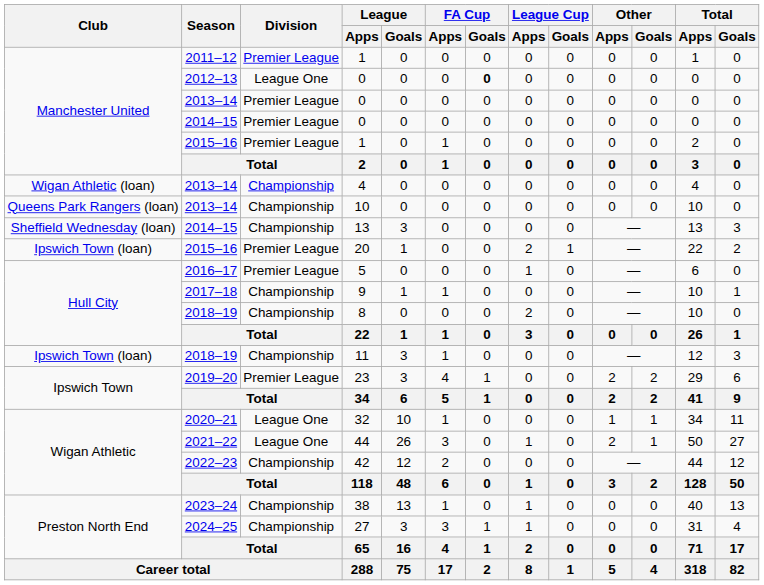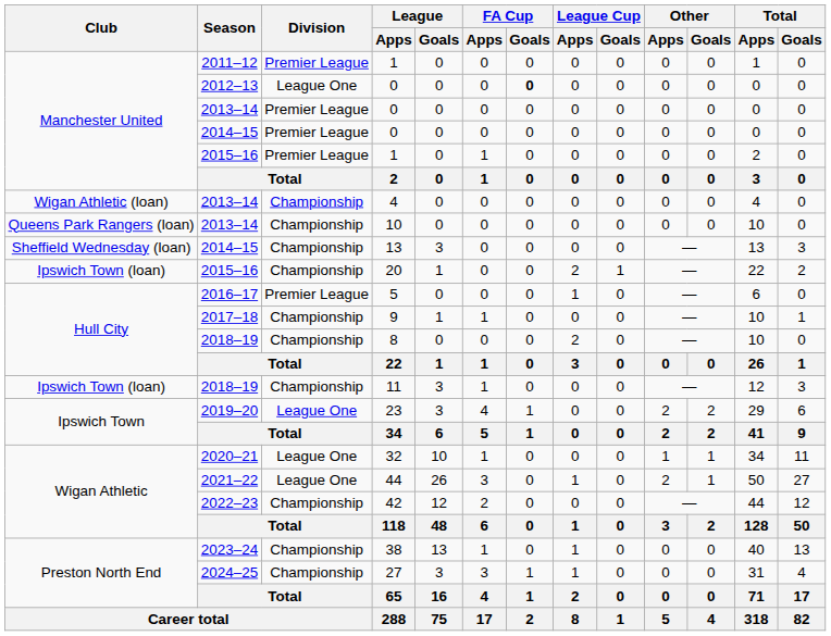 <table class="wikitable" style="text-align:center">
 <tr>
 <th rowspan="2">Club</th>
 <th rowspan="2">Season</th>
 <th rowspan="2">Division</th>
 <th colspan="2">League</th>
 <th colspan="2"><a href='#'>FA Cup</a></th>
 <th colspan="2"><a href='#'>League Cup</a></th>
 <th colspan="2">Other</th>
 <th colspan="2">Total</th>
 </tr>
 <tr>
 <th>Apps</th>
 <th>Goals</th>
 <th>Apps</th>
 <th>Goals</th>
 <th>Apps</th>
 <th>Goals</th>
 <th>Apps</th>
 <th>Goals</th>
 <th>Apps</th>
 <th>Goals</th>
 </tr>
 <tr>
 <td rowspan="6"><a href='#'>Manchester United</a></td>
 <td><a href='#'>2011–12</a></td>
 <td><a href='#'>Premier League</a></td>
 <td>1</td>
 <td>0</td>
 <td>0</td>
 <td>0</td>
 <td>0</td>
 <td>0</td>
 <td>0</td>
 <td>0</td>
 <td>1</td>
 <td>0</td>
 </tr>
 <tr>
 <td><a href='#'>2012–13</a></td>
 <td>League One</td>
 <td>0</td>
 <td>0</td>
 <td>0</td>
 <td><strong>0</strong></td>
 <td>0</td>
 <td>0</td>
 <td>0</td>
 <td>0</td>
 <td>0</td>
 <td>0</td>
 </tr>
 <tr>
 <td><a href='#'>2013–14</a></td>
 <td>Premier League</td>
 <td>0</td>
 <td>0</td>
 <td>0</td>
 <td>0</td>
 <td>0</td>
 <td>0</td>
 <td>0</td>
 <td>0</td>
 <td>0</td>
 <td>0</td>
 </tr>
 <tr>
 <td><a href='#'>2014–15</a></td>
 <td>Premier League</td>
 <td>0</td>
 <td>0</td>
 <td>0</td>
 <td>0</td>
 <td>0</td>
 <td>0</td>
 <td>0</td>
 <td>0</td>
 <td>0</td>
 <td>0</td>
 </tr>
 <tr>
 <td><a href='#'>2015–16</a></td>
 <td>Premier League</td>
 <td>1</td>
 <td>0</td>
 <td>1</td>
 <td>0</td>
 <td>0</td>
 <td>0</td>
 <td>0</td>
 <td>0</td>
 <td>2</td>
 <td>0</td>
 </tr>
 <tr>
 <th colspan="2">Total</th>
 <th>2</th>
 <th>0</th>
 <th>1</th>
 <th>0</th>
 <th>0</th>
 <th>0</th>
 <th>0</th>
 <th>0</th>
 <th>3</th>
 <th>0</th>
 </tr>
 <tr>
 <td><a href='#'>Wigan Athletic</a> (loan)</td>
 <td><a href='#'>2013–14</a></td>
 <td><a href='#'>Championship</a></td>
 <td>4</td>
 <td>0</td>
 <td>0</td>
 <td>0</td>
 <td>0</td>
 <td>0</td>
 <td>0</td>
 <td>0</td>
 <td>4</td>
 <td>0</td>
 </tr>
 <tr>
 <td><a href='#'>Queens Park Rangers</a> (loan)</td>
 <td><a href='#'>2013–14</a></td>
 <td>Championship</td>
 <td>10</td>
 <td>0</td>
 <td>0</td>
 <td>0</td>
 <td>0</td>
 <td>0</td>
 <td>0</td>
 <td>0</td>
 <td>10</td>
 <td>0</td>
 </tr>
 <tr>
 <td><a href='#'>Sheffield Wednesday</a> (loan)</td>
 <td><a href='#'>2014–15</a></td>
 <td>Championship</td>
 <td>13</td>
 <td>3</td>
 <td>0</td>
 <td>0</td>
 <td>0</td>
 <td>0</td>
 <td colspan="2">—</td>
 <td>13</td>
 <td>3</td>
 </tr>
 <tr>
 <td><a href='#'>Ipswich Town</a> (loan)</td>
 <td><a href='#'>2015–16</a></td>
-<td>Premier League</td>
+<td>Championship</td>
 <td>20</td>
 <td>1</td>
 <td>0</td>
 <td>0</td>
 <td>2</td>
 <td>1</td>
 <td colspan="2">—</td>
 <td>22</td>
 <td>2</td>
 </tr>
 <tr>
 <td rowspan="4"><a href='#'>Hull City</a></td>
 <td><a href='#'>2016–17</a></td>
 <td>Premier League</td>
 <td>5</td>
 <td>0</td>
 <td>0</td>
 <td>0</td>
 <td>1</td>
 <td>0</td>
 <td colspan="2">—</td>
 <td>6</td>
 <td>0</td>
 </tr>
 <tr>
 <td><a href='#'>2017–18</a></td>
 <td>Championship</td>
 <td>9</td>
 <td>1</td>
 <td>1</td>
 <td>0</td>
 <td>0</td>
 <td>0</td>
 <td colspan="2">—</td>
 <td>10</td>
 <td>1</td>
 </tr>
 <tr>
 <td><a href='#'>2018–19</a></td>
 <td>Championship</td>
 <td>8</td>
 <td>0</td>
 <td>0</td>
 <td>0</td>
 <td>2</td>
 <td>0</td>
 <td colspan="2">—</td>
 <td>10</td>
 <td>0</td>
 </tr>
 <tr>
 <th colspan="2">Total</th>
 <th>22</th>
 <th>1</th>
 <th>1</th>
 <th>0</th>
 <th>3</th>
 <th>0</th>
 <th>0</th>
 <th>0</th>
 <th>26</th>
 <th>1</th>
 </tr>
 <tr>
 <td><a href='#'>Ipswich Town</a> (loan)</td>
 <td><a href='#'>2018–19</a></td>
 <td>Championship</td>
 <td>11</td>
 <td>3</td>
 <td>1</td>
 <td>0</td>
 <td>0</td>
 <td>0</td>
 <td colspan="2">—</td>
 <td>12</td>
 <td>3</td>
 </tr>
 <tr>
 <td rowspan="2">Ipswich Town</td>
 <td><a href='#'>2019–20</a></td>
-<td>Premier League</td>
+<td><a href='#'>League One</a></td>
 <td>23</td>
 <td>3</td>
 <td>4</td>
 <td>1</td>
 <td>0</td>
 <td>0</td>
 <td>2</td>
 <td>2</td>
 <td>29</td>
 <td>6</td>
 </tr>
 <tr>
 <th colspan="2">Total</th>
 <th>34</th>
 <th>6</th>
 <th>5</th>
 <th>1</th>
 <th>0</th>
 <th>0</th>
 <th>2</th>
 <th>2</th>
 <th>41</th>
 <th>9</th>
 </tr>
 <tr>
 <td rowspan="4">Wigan Athletic</td>
 <td><a href='#'>2020–21</a></td>
 <td>League One</td>
 <td>32</td>
 <td>10</td>
 <td>1</td>
 <td>0</td>
 <td>0</td>
 <td>0</td>
 <td>1</td>
 <td>1</td>
 <td>34</td>
 <td>11</td>
 </tr>
 <tr>
 <td><a href='#'>2021–22</a></td>
 <td>League One</td>
 <td>44</td>
 <td>26</td>
 <td>3</td>
 <td>0</td>
 <td>1</td>
 <td>0</td>
 <td>2</td>
 <td>1</td>
 <td>50</td>
 <td>27</td>
 </tr>
 <tr>
 <td><a href='#'>2022–23</a></td>
 <td>Championship</td>
 <td>42</td>
 <td>12</td>
 <td>2</td>
 <td>0</td>
 <td>0</td>
 <td>0</td>
 <td colspan="2">—</td>
 <td>44</td>
 <td>12</td>
 </tr>
 <tr>
 <th colspan="2">Total</th>
 <th>118</th>
 <th>48</th>
 <th>6</th>
 <th>0</th>
 <th>1</th>
 <th>0</th>
 <th>3</th>
 <th>2</th>
 <th>128</th>
 <th>50</th>
 </tr>
 <tr>
 <td rowspan="3">Preston North End</td>
 <td><a href='#'>2023–24</a></td>
 <td>Championship</td>
 <td>38</td>
 <td>13</td>
 <td>1</td>
 <td>0</td>
 <td>1</td>
 <td>0</td>
 <td>0</td>
 <td>0</td>
 <td>40</td>
 <td>13</td>
 </tr>
 <tr>
 <td><a href='#'>2024–25</a></td>
 <td>Championship</td>
 <td>27</td>
 <td>3</td>
 <td>3</td>
 <td>1</td>
 <td>1</td>
 <td>0</td>
 <td>0</td>
 <td>0</td>
 <td>31</td>
 <td>4</td>
 </tr>
 <tr>
 <th colspan="2">Total</th>
 <th>65</th>
 <th>16</th>
 <th>4</th>
 <th>1</th>
 <th>2</th>
 <th>0</th>
 <th>0</th>
 <th>0</th>
 <th>71</th>
 <th>17</th>
 </tr>
 <tr>
 <th colspan="3">Career total</th>
 <th>288</th>
 <th>75</th>
 <th>17</th>
 <th>2</th>
 <th>8</th>
 <th>1</th>
 <th>5</th>
 <th>4</th>
 <th>318</th>
 <th>82</th>
 </tr>
 </table>
